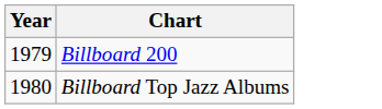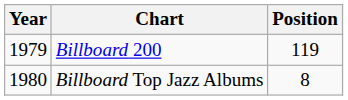 <table class="wikitable">
 <tr>
 <th>Year</th>
 <th>Chart</th>
+<th>Position</th>
 </tr>
 <tr>
 <td>1979</td>
 <td><a href='#'><em>Billboard</em> 200</a></td>
+<td align="center">119</td>
 </tr>
 <tr>
 <td>1980</td>
 <td><em>Billboard</em> Top Jazz Albums</td>
+<td align="center">8</td>
 </tr>
 </table>
